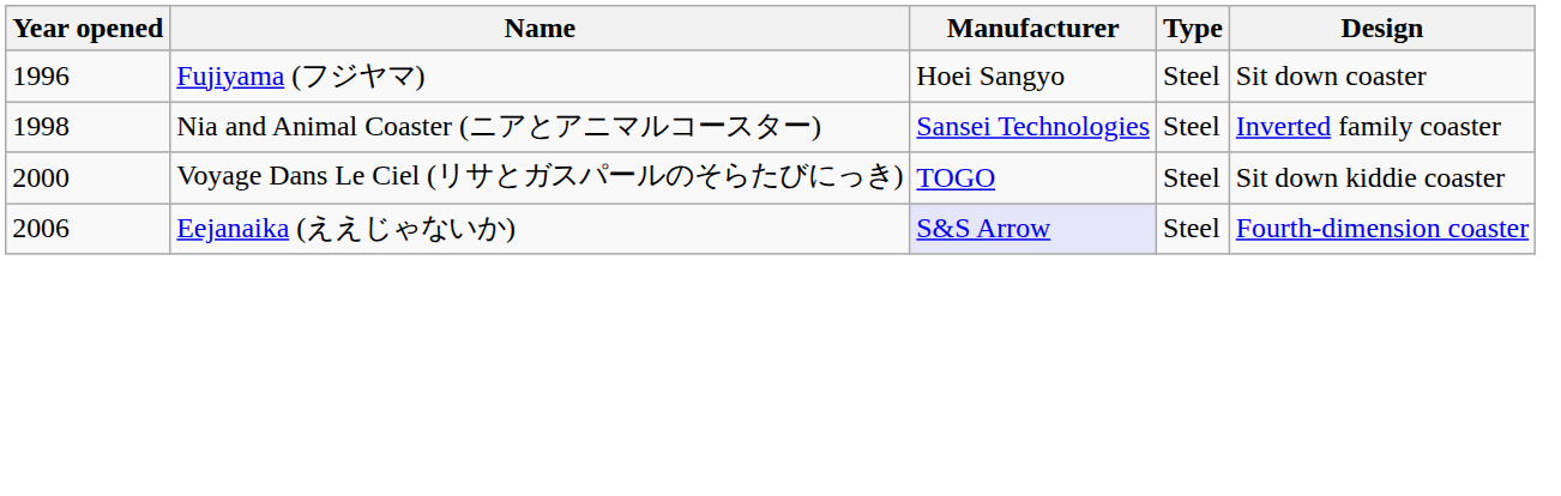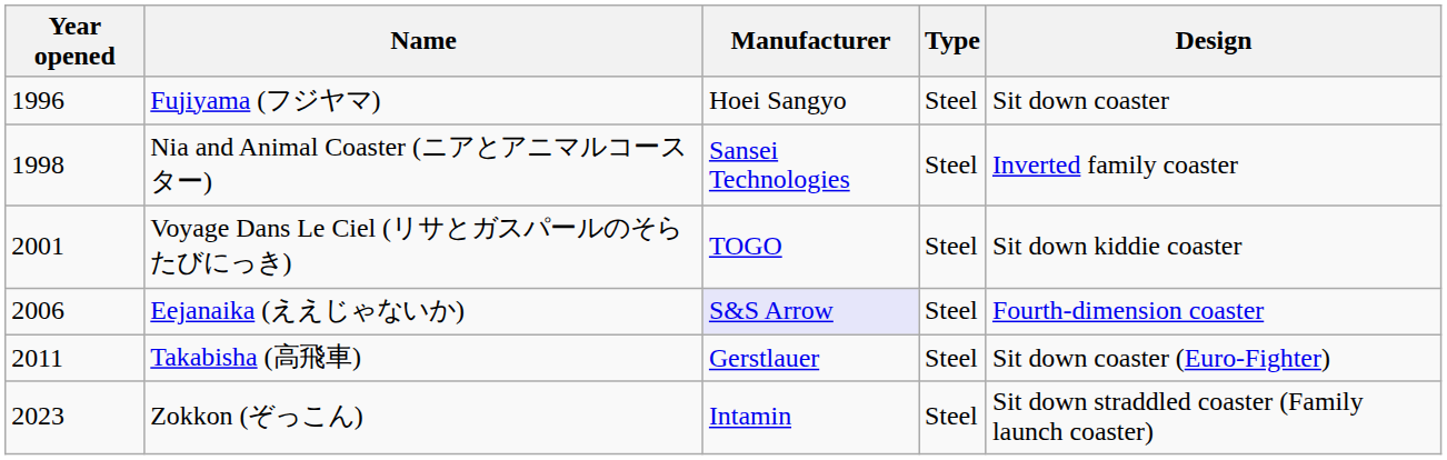 <table class="wikitable sortable">
 <tr>
 <th>Year opened</th>
 <th>Name</th>
 <th>Manufacturer</th>
 <th>Type</th>
 <th>Design</th>
 </tr>
 <tr>
 <td>1996</td>
 <td><a href='#'>Fujiyama</a> (フジヤマ)</td>
 <td>Hoei Sangyo</td>
 <td>Steel</td>
 <td>Sit down coaster</td>
 </tr>
 <tr>
 <td>1998</td>
 <td>Nia and Animal Coaster (ニアとアニマルコースター)</td>
 <td><a href='#'>Sansei Technologies</a></td>
 <td>Steel</td>
 <td><a href='#'>Inverted</a> family coaster</td>
 </tr>
 <tr>
-<td>2000</td>
+<td>2001</td>
 <td>Voyage Dans Le Ciel (リサとガスパールのそらたびにっき)</td>
 <td><a href='#'>TOGO</a></td>
 <td>Steel</td>
 <td>Sit down kiddie coaster</td>
 </tr>
 <tr>
 <td>2006</td>
 <td><a href='#'>Eejanaika</a> (ええじゃないか)</td>
 <td style="background: lavender;"><a href='#'>S&S Arrow</a></td>
 <td>Steel</td>
 <td><a href='#'>Fourth-dimension coaster</a></td>
 </tr>
+<tr>
+<td>2011</td>
+<td><a href='#'>Takabisha</a> (高飛車)</td>
+<td><a href='#'>Gerstlauer</a></td>
+<td>Steel</td>
+<td>Sit down coaster (<a href='#'>Euro-Fighter</a>)</td>
+</tr>
+<tr>
+<td>2023</td>
+<td>Zokkon (ぞっこん)</td>
+<td><a href='#'>Intamin</a></td>
+<td>Steel</td>
+<td>Sit down straddled coaster (Family launch coaster)</td>
+</tr>
 </table>
